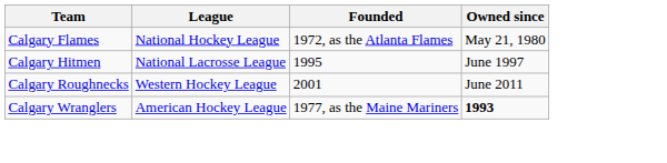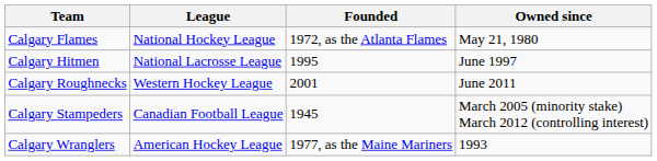 <table class="wikitable">
 <tr>
 <th>Team</th>
 <th>League</th>
 <th>Founded</th>
 <th>Owned since</th>
 </tr>
 <tr>
 <td><a href='#'>Calgary Flames</a></td>
 <td><a href='#'>National Hockey League</a></td>
 <td>1972, as the <a href='#'>Atlanta Flames</a></td>
 <td>May 21, 1980</td>
 </tr>
 <tr>
 <td><a href='#'>Calgary Hitmen</a></td>
 <td><a href='#'>National Lacrosse League</a></td>
 <td>1995</td>
 <td>June 1997</td>
 </tr>
 <tr>
 <td><a href='#'>Calgary Roughnecks</a></td>
 <td><a href='#'>Western Hockey League</a></td>
 <td>2001</td>
 <td>June 2011</td>
 </tr>
 <tr>
+<td><a href='#'>Calgary Stampeders</a></td>
+<td><a href='#'>Canadian Football League</a></td>
+<td>1945</td>
+<td>March 2005 (minority stake)<br>March 2012 (controlling interest)</td>
+</tr>
+<tr>
 <td><a href='#'>Calgary Wranglers</a></td>
 <td><a href='#'>American Hockey League</a></td>
 <td>1977, as the <a href='#'>Maine Mariners</a></td>
-<td><strong>1993</strong></td>
+<td>1993</td>
 </tr>
 </table>
